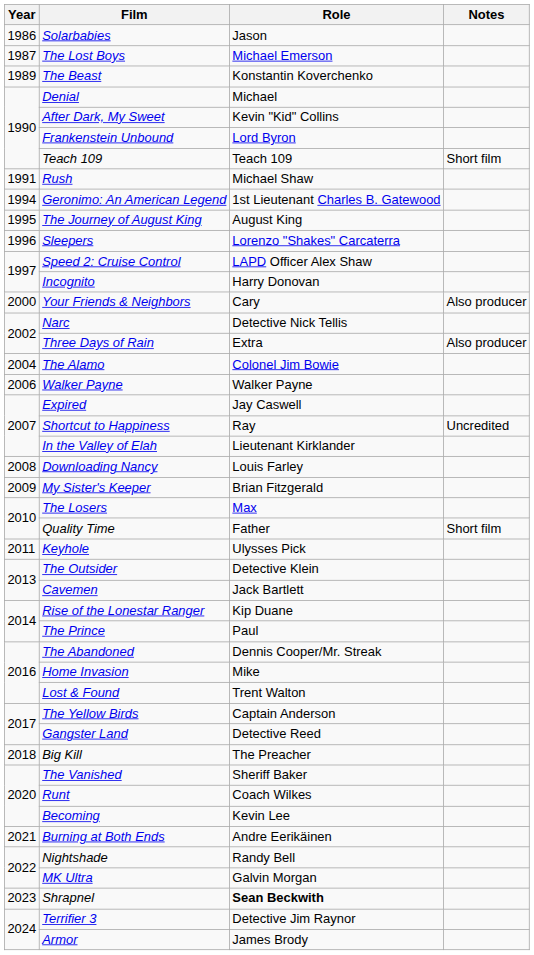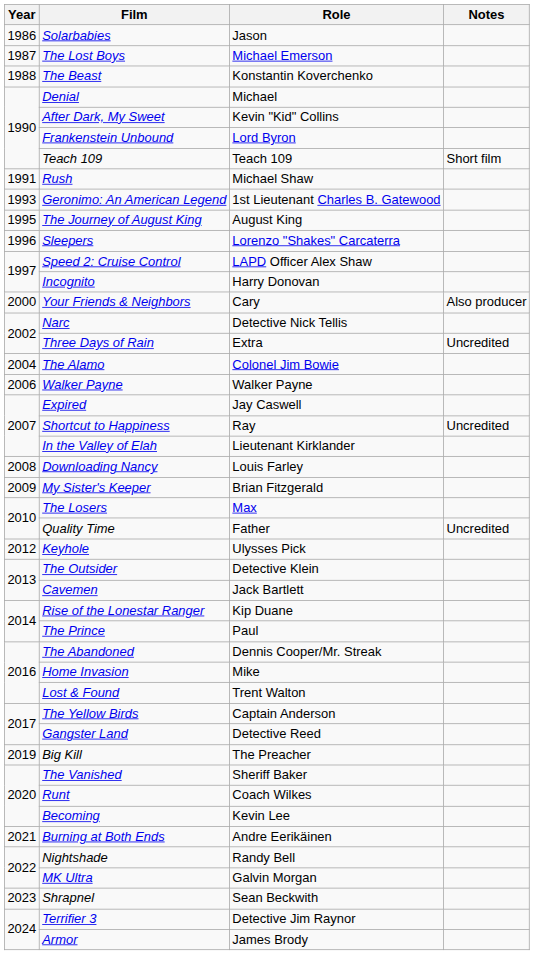 <table class="wikitable sortable">
 <tr>
 <th>Year</th>
 <th>Film</th>
 <th>Role</th>
 <th>Notes</th>
 </tr>
 <tr>
 <td>1986</td>
 <td><em><a href='#'>Solarbabies</a></em></td>
 <td>Jason</td>
 <td></td>
 </tr>
 <tr>
 <td>1987</td>
 <td><em><a href='#'>The Lost Boys</a></em></td>
 <td><a href='#'>Michael Emerson</a></td>
 <td></td>
 </tr>
 <tr>
-<td>1989</td>
+<td>1988</td>
 <td><em><a href='#'>The Beast</a></em></td>
 <td>Konstantin Koverchenko</td>
 <td></td>
 </tr>
 <tr>
 <td rowspan=4>1990</td>
 <td><em><a href='#'>Denial</a></em></td>
 <td>Michael</td>
 <td></td>
 </tr>
 <tr>
 <td><em><a href='#'>After Dark, My Sweet</a></em></td>
 <td>Kevin "Kid" Collins</td>
 <td></td>
 </tr>
 <tr>
 <td><em><a href='#'>Frankenstein Unbound</a></em></td>
 <td><a href='#'>Lord Byron</a></td>
 <td></td>
 </tr>
 <tr>
 <td><em>Teach 109</em></td>
 <td>Teach 109</td>
 <td>Short film</td>
 </tr>
 <tr>
 <td>1991</td>
 <td><em><a href='#'>Rush</a></em></td>
 <td>Michael Shaw</td>
 <td></td>
 </tr>
 <tr>
-<td>1994</td>
+<td>1993</td>
 <td><em><a href='#'>Geronimo: An American Legend</a></em></td>
 <td>1st Lieutenant <a href='#'>Charles B. Gatewood</a></td>
 <td></td>
 </tr>
 <tr>
 <td>1995</td>
 <td><em><a href='#'>The Journey of August King</a></em></td>
 <td>August King</td>
 <td></td>
 </tr>
 <tr>
 <td>1996</td>
 <td><em><a href='#'>Sleepers</a></em></td>
 <td><a href='#'>Lorenzo "Shakes" Carcaterra</a></td>
 <td></td>
 </tr>
 <tr>
 <td rowspan=2>1997</td>
 <td><em><a href='#'>Speed 2: Cruise Control</a></em></td>
 <td><a href='#'>LAPD</a> Officer Alex Shaw</td>
 <td></td>
 </tr>
 <tr>
 <td><em><a href='#'>Incognito</a></em></td>
 <td>Harry Donovan</td>
 <td></td>
 </tr>
 <tr>
 <td>2000</td>
 <td><em><a href='#'>Your Friends & Neighbors</a></em></td>
 <td>Cary</td>
 <td>Also producer</td>
 </tr>
 <tr>
 <td rowspan=2>2002</td>
 <td><em><a href='#'>Narc</a></em></td>
 <td>Detective Nick Tellis</td>
 <td></td>
 </tr>
 <tr>
 <td><em><a href='#'>Three Days of Rain</a></em></td>
 <td>Extra</td>
-<td>Also producer</td>
+<td>Uncredited</td>
 </tr>
 <tr>
 <td>2004</td>
 <td><em><a href='#'>The Alamo</a></em></td>
 <td><a href='#'>Colonel Jim Bowie</a></td>
 <td></td>
 </tr>
 <tr>
 <td>2006</td>
 <td><em><a href='#'>Walker Payne</a></em></td>
 <td>Walker Payne</td>
 <td></td>
 </tr>
 <tr>
 <td rowspan=3>2007</td>
 <td><em><a href='#'>Expired</a></em></td>
 <td>Jay Caswell</td>
 <td></td>
 </tr>
 <tr>
 <td><em><a href='#'>Shortcut to Happiness</a></em></td>
 <td>Ray</td>
 <td>Uncredited</td>
 </tr>
 <tr>
 <td><em><a href='#'>In the Valley of Elah</a></em></td>
 <td>Lieutenant Kirklander</td>
 <td></td>
 </tr>
 <tr>
 <td>2008</td>
 <td><em><a href='#'>Downloading Nancy</a></em></td>
 <td>Louis Farley</td>
 <td></td>
 </tr>
 <tr>
 <td>2009</td>
 <td><em><a href='#'>My Sister's Keeper</a></em></td>
 <td>Brian Fitzgerald</td>
 <td></td>
 </tr>
 <tr>
 <td rowspan=2>2010</td>
 <td><em><a href='#'>The Losers</a></em></td>
 <td><a href='#'>Max</a></td>
 <td></td>
 </tr>
 <tr>
 <td><em>Quality Time</em></td>
 <td>Father</td>
-<td>Short film</td>
+<td>Uncredited</td>
 </tr>
 <tr>
-<td>2011</td>
+<td>2012</td>
 <td><em><a href='#'>Keyhole</a></em></td>
 <td>Ulysses Pick</td>
 <td></td>
 </tr>
 <tr>
 <td rowspan=2>2013</td>
 <td><em><a href='#'>The Outsider</a></em></td>
 <td>Detective Klein</td>
 <td></td>
 </tr>
 <tr>
 <td><em><a href='#'>Cavemen</a></em></td>
 <td>Jack Bartlett</td>
 <td></td>
 </tr>
 <tr>
 <td rowspan=2>2014</td>
 <td><em><a href='#'>Rise of the Lonestar Ranger</a></em></td>
 <td>Kip Duane</td>
 <td></td>
 </tr>
 <tr>
 <td><em><a href='#'>The Prince</a></em></td>
 <td>Paul</td>
 <td></td>
 </tr>
 <tr>
 <td rowspan=3>2016</td>
 <td><em><a href='#'>The Abandoned</a></em></td>
 <td>Dennis Cooper/Mr. Streak</td>
 <td></td>
 </tr>
 <tr>
 <td><em><a href='#'>Home Invasion</a></em></td>
 <td>Mike</td>
 <td></td>
 </tr>
 <tr>
 <td><em><a href='#'>Lost & Found</a></em></td>
 <td>Trent Walton</td>
 <td></td>
 </tr>
 <tr>
 <td rowspan=2>2017</td>
 <td><em><a href='#'>The Yellow Birds</a></em></td>
 <td>Captain Anderson</td>
 <td></td>
 </tr>
 <tr>
 <td><em><a href='#'>Gangster Land</a></em></td>
 <td>Detective Reed</td>
 <td></td>
 </tr>
 <tr>
-<td>2018</td>
+<td>2019</td>
 <td><em>Big Kill</em></td>
 <td>The Preacher</td>
 <td></td>
 </tr>
 <tr>
 <td rowspan=3>2020</td>
 <td><em><a href='#'>The Vanished</a></em></td>
 <td>Sheriff Baker</td>
 <td></td>
 </tr>
 <tr>
 <td><em><a href='#'>Runt</a></em></td>
 <td>Coach Wilkes</td>
 <td></td>
 </tr>
 <tr>
 <td><em><a href='#'>Becoming</a></em></td>
 <td>Kevin Lee</td>
 <td></td>
 </tr>
 <tr>
 <td>2021</td>
 <td><em><a href='#'>Burning at Both Ends</a></em></td>
 <td>Andre Eerikäinen</td>
 <td></td>
 </tr>
 <tr>
 <td rowspan=2>2022</td>
 <td><em>Nightshade</em></td>
 <td>Randy Bell</td>
 <td></td>
 </tr>
 <tr>
 <td><em><a href='#'>MK Ultra</a></em></td>
 <td>Galvin Morgan</td>
 <td></td>
 </tr>
 <tr>
 <td>2023</td>
 <td><em>Shrapnel</em></td>
-<td><strong>Sean Beckwith</strong></td>
+<td>Sean Beckwith</td>
 <td></td>
 </tr>
 <tr>
 <td rowspan=2>2024</td>
 <td><em><a href='#'>Terrifier 3</a></em></td>
 <td>Detective Jim Raynor</td>
 <td></td>
 </tr>
 <tr>
 <td><em><a href='#'>Armor</a></em></td>
 <td>James Brody</td>
 <td></td>
 </tr>
 </table>
